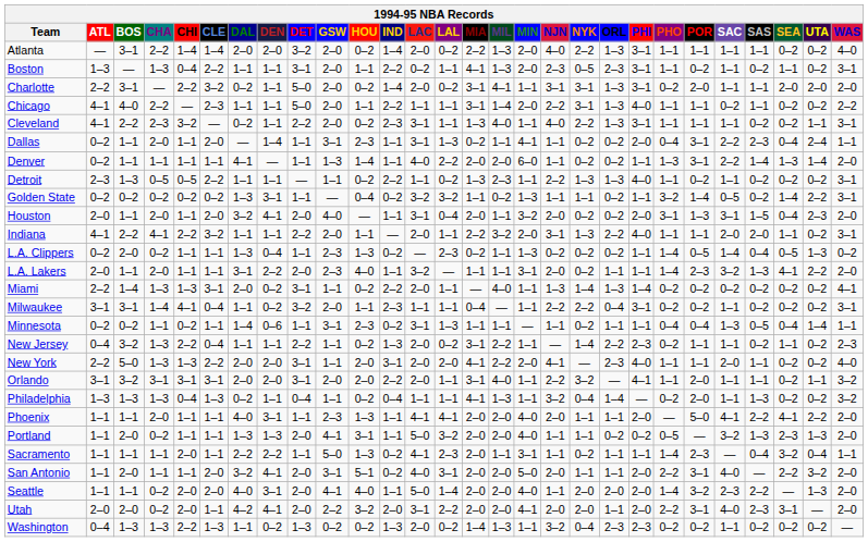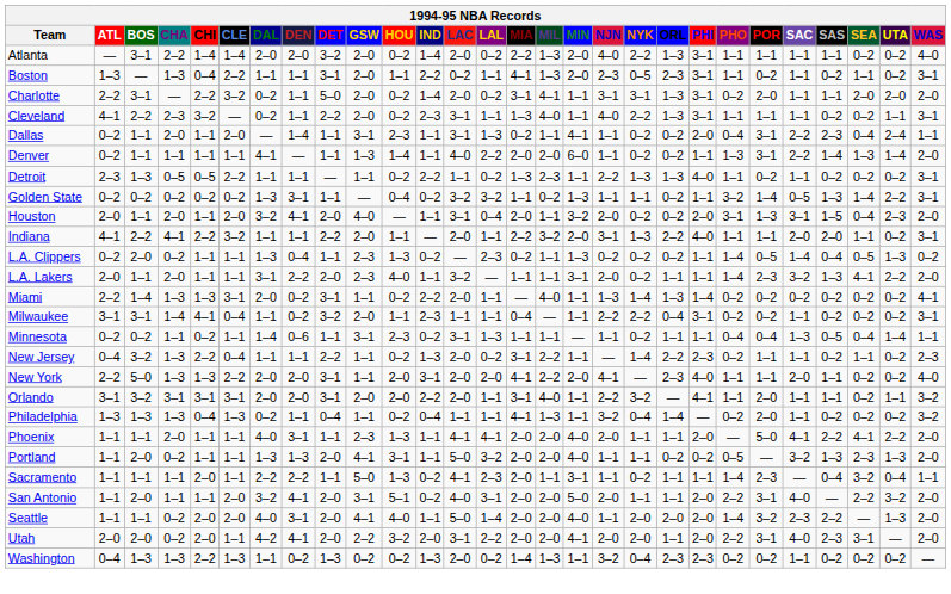 <table class="wikitable" style="font-size:95%; text-align:center;">
 <tr>
 <th colspan=28>1994-95 NBA Records</th>
 </tr>
 <tr>
 <th width=100>Team</th>
 <th style="background:#FF0000;color:#FFFFFF;width=35">ATL</th>
 <th style="background:#006400;color:#FFFFFF;width=35">BOS</th>
 <th style="background:#008080;color:#800080;width=35">CHA</th>
 <th style="background:#FF0000;color:#000000;width=35">CHI</th>
 <th style="background:#000000;color:#5787DC;width=35">CLE</th>
 <th style="background:#00008B;color:#008000;width=35">DAL</th>
 <th style="background:#141A44;color:#BC2224;width=35">DEN</th>
 <th style="background:#0000FF;color:#FF0000;width=35">DET</th>
 <th style="background:#0000FF;color:#FFD700;width=35">GSW</th>
 <th style="background:#FF0000;color:#FFD700;width=35">HOU</th>
 <th style="background:#000080;color:#FFD700;width=35">IND</th>
 <th style="background:#F9160D;color:#1A2E8B;width=35">LAC</th>
 <th style="background:#800080;color:#FFD700;width=35">LAL</th>
 <th style="background:#000000;color:#8B0000;width=35">MIA</th>
 <th style="background:#00471B;color:#5C378A;width=35">MIL</th>
 <th style="background:#0000FF;color:#228B22;width=35">MIN</th>
 <th style="background:#DC143C;color:#0000CD;width=35">NJN</th>
 <th style="background:#0000FF;color:#FF8C00;width=35">NYK</th>
 <th style="background:#0000FF;color:#000000;width=35">ORL</th>
 <th style="background:#FF0000;color:#0000FF;width=35">PHI</th>
 <th style="background:#800080;color:#FF4500;width=35">PHO</th>
 <th style="background:#000000;color:#FF0000;width=35">POR</th>
 <th style="background:#6846A8;color:#FFFFFF;width=35">SAC</th>
 <th style="background:#000000;color:#C0C0C0;width=35">SAS</th>
 <th style="background:#005831;color:#FFC322;width=35">SEA</th>
 <th style="background:#36004A;color:#FFFF00;width=35">UTA</th>
 <th style="background:#DC143C;color:#0000CD;width=35">WAS</th>
 </tr>
 <tr>
 <td style="text-align:left;">Atlanta</td>
 <td>—</td>
 <td>3–1</td>
 <td>2–2</td>
 <td>1–4</td>
 <td>1–4</td>
 <td>2–0</td>
 <td>2–0</td>
 <td>3–2</td>
 <td>2–0</td>
 <td>0–2</td>
 <td>1–4</td>
 <td>2–0</td>
 <td>0–2</td>
 <td>2–2</td>
 <td>1–3</td>
 <td>2–0</td>
 <td>4–0</td>
 <td>2–2</td>
 <td>1–3</td>
 <td>3–1</td>
 <td>1–1</td>
 <td>1–1</td>
 <td>1–1</td>
 <td>1–1</td>
 <td>0–2</td>
 <td>0–2</td>
 <td>4–0</td>
 </tr>
 <tr>
 <td style="text-align:left;"><a href='#'>Boston</a></td>
 <td>1–3</td>
 <td>—</td>
 <td>1–3</td>
 <td>0–4</td>
 <td>2–2</td>
 <td>1–1</td>
 <td>1–1</td>
 <td>3–1</td>
 <td>2–0</td>
 <td>1–1</td>
 <td>2–2</td>
 <td>0–2</td>
 <td>1–1</td>
 <td>4–1</td>
 <td>1–3</td>
 <td>2–0</td>
 <td>2–3</td>
 <td>0–5</td>
 <td>2–3</td>
 <td>3–1</td>
 <td>1–1</td>
 <td>0–2</td>
 <td>1–1</td>
 <td>0–2</td>
 <td>1–1</td>
 <td>0–2</td>
 <td>3–1</td>
 </tr>
 <tr>
 <td style="text-align:left;"><a href='#'>Charlotte</a></td>
 <td>2–2</td>
 <td>3–1</td>
 <td>—</td>
 <td>2–2</td>
 <td>3–2</td>
 <td>0–2</td>
 <td>1–1</td>
 <td>5–0</td>
 <td>2–0</td>
 <td>0–2</td>
 <td>1–4</td>
 <td>2–0</td>
 <td>0–2</td>
 <td>3–1</td>
 <td>4–1</td>
 <td>1–1</td>
 <td>3–1</td>
 <td>3–1</td>
 <td>1–3</td>
 <td>3–1</td>
 <td>0–2</td>
 <td>2–0</td>
 <td>1–1</td>
 <td>1–1</td>
 <td>2–0</td>
 <td>2–0</td>
 <td>2–0</td>
-</tr>
-<tr>
-<td style="text-align:left;"><a href='#'>Chicago</a></td>
-<td>4–1</td>
-<td>4–0</td>
-<td>2–2</td>
-<td>—</td>
-<td>2–3</td>
-<td>1–1</td>
-<td>1–1</td>
-<td>5–0</td>
-<td>2–0</td>
-<td>1–1</td>
-<td>2–2</td>
-<td>1–1</td>
-<td>1–1</td>
-<td>3–1</td>
-<td>1–4</td>
-<td>2–0</td>
-<td>2–2</td>
-<td>3–1</td>
-<td>1–3</td>
-<td>4–0</td>
-<td>1–1</td>
-<td>1–1</td>
-<td>0–2</td>
-<td>1–1</td>
-<td>0–2</td>
-<td>0–2</td>
-<td>2–2</td>
 </tr>
 <tr>
 <td style="text-align:left;"><a href='#'>Cleveland</a></td>
 <td>4–1</td>
 <td>2–2</td>
 <td>2–3</td>
 <td>3–2</td>
 <td>—</td>
 <td>0–2</td>
 <td>1–1</td>
 <td>2–2</td>
 <td>2–0</td>
 <td>0–2</td>
 <td>2–3</td>
 <td>3–1</td>
 <td>1–1</td>
 <td>1–3</td>
 <td>4–0</td>
 <td>1–1</td>
 <td>4–0</td>
 <td>2–2</td>
 <td>1–3</td>
 <td>3–1</td>
 <td>1–1</td>
 <td>1–1</td>
 <td>1–1</td>
 <td>0–2</td>
 <td>0–2</td>
 <td>1–1</td>
 <td>3–1</td>
 </tr>
 <tr>
 <td style="text-align:left;"><a href='#'>Dallas</a></td>
 <td>0–2</td>
 <td>1–1</td>
 <td>2–0</td>
 <td>1–1</td>
 <td>2–0</td>
 <td>—</td>
 <td>1–4</td>
 <td>1–1</td>
 <td>3–1</td>
 <td>2–3</td>
 <td>1–1</td>
 <td>3–1</td>
 <td>1–3</td>
 <td>0–2</td>
 <td>1–1</td>
 <td>4–1</td>
 <td>1–1</td>
 <td>0–2</td>
 <td>0–2</td>
 <td>2–0</td>
 <td>0–4</td>
 <td>3–1</td>
 <td>2–2</td>
 <td>2–3</td>
 <td>0–4</td>
 <td>2–4</td>
 <td>1–1</td>
 </tr>
 <tr>
 <td style="text-align:left;"><a href='#'>Denver</a></td>
 <td>0–2</td>
 <td>1–1</td>
 <td>1–1</td>
 <td>1–1</td>
 <td>1–1</td>
 <td>4–1</td>
 <td>—</td>
 <td>1–1</td>
 <td>1–3</td>
 <td>1–4</td>
 <td>1–1</td>
 <td>4–0</td>
 <td>2–2</td>
 <td>2–0</td>
 <td>2–0</td>
 <td>6–0</td>
 <td>1–1</td>
 <td>0–2</td>
 <td>0–2</td>
 <td>1–1</td>
 <td>1–3</td>
 <td>3–1</td>
 <td>2–2</td>
 <td>1–4</td>
 <td>1–3</td>
 <td>1–4</td>
 <td>2–0</td>
 </tr>
 <tr>
 <td style="text-align:left;"><a href='#'>Detroit</a></td>
 <td>2–3</td>
 <td>1–3</td>
 <td>0–5</td>
 <td>0–5</td>
 <td>2–2</td>
 <td>1–1</td>
 <td>1–1</td>
 <td>—</td>
 <td>1–1</td>
 <td>0–2</td>
 <td>2–2</td>
 <td>1–1</td>
 <td>0–2</td>
 <td>1–3</td>
 <td>2–3</td>
 <td>1–1</td>
 <td>2–2</td>
 <td>1–3</td>
 <td>1–3</td>
 <td>4–0</td>
 <td>1–1</td>
 <td>0–2</td>
 <td>1–1</td>
 <td>0–2</td>
 <td>0–2</td>
 <td>0–2</td>
 <td>3–1</td>
 </tr>
 <tr>
 <td style="text-align:left;"><a href='#'>Golden State</a></td>
 <td>0–2</td>
 <td>0–2</td>
 <td>0–2</td>
 <td>0–2</td>
 <td>0–2</td>
 <td>1–3</td>
 <td>3–1</td>
 <td>1–1</td>
 <td>—</td>
 <td>0–4</td>
 <td>0–2</td>
 <td>3–2</td>
 <td>3–2</td>
 <td>1–1</td>
 <td>0–2</td>
 <td>1–3</td>
 <td>1–1</td>
 <td>1–1</td>
 <td>0–2</td>
 <td>1–1</td>
 <td>3–2</td>
 <td>1–4</td>
 <td>0–5</td>
-<td>0–2</td>
+<td>1–3</td>
 <td>1–4</td>
 <td>2–2</td>
 <td>3–1</td>
 </tr>
 <tr>
 <td style="text-align:left;"><a href='#'>Houston</a></td>
 <td>2–0</td>
 <td>1–1</td>
 <td>2–0</td>
 <td>1–1</td>
 <td>2–0</td>
 <td>3–2</td>
 <td>4–1</td>
 <td>2–0</td>
 <td>4–0</td>
 <td>—</td>
 <td>1–1</td>
 <td>3–1</td>
 <td>0–4</td>
 <td>2–0</td>
 <td>1–1</td>
 <td>3–2</td>
 <td>2–0</td>
 <td>0–2</td>
 <td>0–2</td>
 <td>2–0</td>
 <td>3–1</td>
 <td>1–3</td>
 <td>3–1</td>
 <td>1–5</td>
 <td>0–4</td>
 <td>2–3</td>
 <td>2–0</td>
 </tr>
 <tr>
 <td style="text-align:left;"><a href='#'>Indiana</a></td>
 <td>4–1</td>
 <td>2–2</td>
 <td>4–1</td>
 <td>2–2</td>
 <td>3–2</td>
 <td>1–1</td>
 <td>1–1</td>
 <td>2–2</td>
 <td>2–0</td>
 <td>1–1</td>
 <td>—</td>
 <td>2–0</td>
 <td>1–1</td>
 <td>2–2</td>
 <td>3–2</td>
 <td>2–0</td>
 <td>3–1</td>
 <td>1–3</td>
 <td>2–2</td>
 <td>4–0</td>
 <td>1–1</td>
 <td>1–1</td>
 <td>2–0</td>
 <td>2–0</td>
 <td>1–1</td>
 <td>0–2</td>
 <td>3–1</td>
 </tr>
 <tr>
 <td style="text-align:left;"><a href='#'>L.A. Clippers</a></td>
 <td>0–2</td>
 <td>2–0</td>
 <td>0–2</td>
 <td>1–1</td>
 <td>1–1</td>
 <td>1–3</td>
 <td>0–4</td>
 <td>1–1</td>
 <td>2–3</td>
 <td>1–3</td>
 <td>0–2</td>
 <td>—</td>
 <td>2–3</td>
 <td>0–2</td>
 <td>1–1</td>
 <td>1–3</td>
 <td>0–2</td>
 <td>0–2</td>
 <td>0–2</td>
 <td>1–1</td>
 <td>1–4</td>
 <td>0–5</td>
 <td>1–4</td>
 <td>0–4</td>
 <td>0–5</td>
 <td>1–3</td>
 <td>0–2</td>
 </tr>
 <tr>
 <td style="text-align:left;"><a href='#'>L.A. Lakers</a></td>
 <td>2–0</td>
 <td>1–1</td>
 <td>2–0</td>
 <td>1–1</td>
 <td>1–1</td>
 <td>3–1</td>
 <td>2–2</td>
 <td>2–0</td>
 <td>2–3</td>
 <td>4–0</td>
 <td>1–1</td>
 <td>3–2</td>
 <td>—</td>
 <td>1–1</td>
 <td>1–1</td>
 <td>3–1</td>
 <td>2–0</td>
 <td>0–2</td>
 <td>1–1</td>
 <td>1–1</td>
 <td>1–4</td>
 <td>2–3</td>
 <td>3–2</td>
 <td>1–3</td>
 <td>4–1</td>
 <td>2–2</td>
 <td>2–0</td>
 </tr>
 <tr>
 <td style="text-align:left;"><a href='#'>Miami</a></td>
 <td>2–2</td>
 <td>1–4</td>
 <td>1–3</td>
 <td>1–3</td>
 <td>3–1</td>
 <td>2–0</td>
 <td>0–2</td>
 <td>3–1</td>
 <td>1–1</td>
 <td>0–2</td>
 <td>2–2</td>
 <td>2–0</td>
 <td>1–1</td>
 <td>—</td>
 <td>4–0</td>
 <td>1–1</td>
 <td>1–3</td>
 <td>1–4</td>
 <td>1–3</td>
 <td>1–4</td>
 <td>0–2</td>
 <td>0–2</td>
 <td>0–2</td>
 <td>0–2</td>
 <td>0–2</td>
 <td>0–2</td>
 <td>4–1</td>
 </tr>
 <tr>
 <td style="text-align:left;"><a href='#'>Milwaukee</a></td>
 <td>3–1</td>
 <td>3–1</td>
 <td>1–4</td>
 <td>4–1</td>
 <td>0–4</td>
 <td>1–1</td>
 <td>0–2</td>
 <td>3–2</td>
 <td>2–0</td>
 <td>1–1</td>
 <td>2–3</td>
 <td>1–1</td>
 <td>1–1</td>
 <td>0–4</td>
 <td>—</td>
 <td>1–1</td>
 <td>2–2</td>
 <td>2–2</td>
 <td>0–4</td>
 <td>3–1</td>
 <td>0–2</td>
 <td>0–2</td>
 <td>1–1</td>
 <td>0–2</td>
 <td>0–2</td>
 <td>0–2</td>
 <td>3–1</td>
 </tr>
 <tr>
 <td style="text-align:left;"><a href='#'>Minnesota</a></td>
 <td>0–2</td>
 <td>0–2</td>
 <td>1–1</td>
 <td>0–2</td>
 <td>1–1</td>
 <td>1–4</td>
 <td>0–6</td>
 <td>1–1</td>
 <td>3–1</td>
 <td>2–3</td>
 <td>0–2</td>
 <td>3–1</td>
 <td>1–3</td>
 <td>1–1</td>
 <td>1–1</td>
 <td>—</td>
 <td>1–1</td>
 <td>0–2</td>
 <td>1–1</td>
 <td>1–1</td>
 <td>0–4</td>
 <td>0–4</td>
 <td>1–3</td>
 <td>0–5</td>
 <td>0–4</td>
 <td>1–4</td>
 <td>1–1</td>
 </tr>
 <tr>
 <td style="text-align:left;"><a href='#'>New Jersey</a></td>
 <td>0–4</td>
 <td>3–2</td>
 <td>1–3</td>
 <td>2–2</td>
 <td>0–4</td>
 <td>1–1</td>
 <td>1–1</td>
 <td>2–2</td>
 <td>1–1</td>
 <td>0–2</td>
 <td>1–3</td>
 <td>2–0</td>
 <td>0–2</td>
 <td>3–1</td>
 <td>2–2</td>
 <td>1–1</td>
 <td>—</td>
 <td>1–4</td>
 <td>2–2</td>
 <td>2–3</td>
 <td>0–2</td>
 <td>1–1</td>
 <td>1–1</td>
 <td>0–2</td>
 <td>1–1</td>
 <td>0–2</td>
 <td>2–3</td>
 </tr>
 <tr>
 <td style="text-align:left;"><a href='#'>New York</a></td>
 <td>2–2</td>
 <td>5–0</td>
 <td>1–3</td>
 <td>1–3</td>
 <td>2–2</td>
 <td>2–0</td>
 <td>2–0</td>
 <td>3–1</td>
 <td>1–1</td>
 <td>2–0</td>
 <td>3–1</td>
 <td>2–0</td>
 <td>2–0</td>
 <td>4–1</td>
 <td>2–2</td>
 <td>2–0</td>
 <td>4–1</td>
 <td>—</td>
 <td>2–3</td>
 <td>4–0</td>
 <td>1–1</td>
 <td>1–1</td>
 <td>2–0</td>
 <td>1–1</td>
 <td>0–2</td>
 <td>0–2</td>
 <td>4–0</td>
 </tr>
 <tr>
 <td style="text-align:left;"><a href='#'>Orlando</a></td>
 <td>3–1</td>
 <td>3–2</td>
 <td>3–1</td>
 <td>3–1</td>
 <td>3–1</td>
 <td>2–0</td>
 <td>2–0</td>
 <td>3–1</td>
 <td>2–0</td>
 <td>2–0</td>
 <td>2–2</td>
 <td>2–0</td>
 <td>1–1</td>
 <td>3–1</td>
 <td>4–0</td>
 <td>1–1</td>
 <td>2–2</td>
 <td>3–2</td>
 <td>—</td>
 <td>4–1</td>
 <td>1–1</td>
 <td>2–0</td>
 <td>1–1</td>
 <td>1–1</td>
 <td>0–2</td>
 <td>1–1</td>
 <td>3–2</td>
 </tr>
 <tr>
 <td style="text-align:left;"><a href='#'>Philadelphia</a></td>
 <td>1–3</td>
 <td>1–3</td>
 <td>1–3</td>
 <td>0–4</td>
 <td>1–3</td>
 <td>0–2</td>
 <td>1–1</td>
 <td>0–4</td>
 <td>1–1</td>
 <td>0–2</td>
 <td>0–4</td>
 <td>1–1</td>
 <td>1–1</td>
 <td>4–1</td>
 <td>1–3</td>
 <td>1–1</td>
 <td>3–2</td>
 <td>0–4</td>
 <td>1–4</td>
 <td>—</td>
 <td>0–2</td>
 <td>2–0</td>
 <td>1–1</td>
-<td>1–3</td>
+<td>0–2</td>
 <td>0–2</td>
 <td>0–2</td>
 <td>3–2</td>
 </tr>
 <tr>
 <td style="text-align:left;"><a href='#'>Phoenix</a></td>
 <td>1–1</td>
 <td>1–1</td>
 <td>2–0</td>
 <td>1–1</td>
 <td>1–1</td>
 <td>4–0</td>
 <td>3–1</td>
 <td>1–1</td>
 <td>2–3</td>
 <td>1–3</td>
 <td>1–1</td>
 <td>4–1</td>
 <td>4–1</td>
 <td>2–0</td>
 <td>2–0</td>
 <td>4–0</td>
 <td>2–0</td>
 <td>1–1</td>
 <td>1–1</td>
 <td>2–0</td>
 <td>—</td>
 <td>5–0</td>
 <td>4–1</td>
 <td>2–2</td>
 <td>4–1</td>
 <td>2–2</td>
 <td>2–0</td>
 </tr>
 <tr>
 <td style="text-align:left;"><a href='#'>Portland</a></td>
 <td>1–1</td>
 <td>2–0</td>
 <td>0–2</td>
 <td>1–1</td>
 <td>1–1</td>
 <td>1–3</td>
 <td>1–3</td>
 <td>2–0</td>
 <td>4–1</td>
 <td>3–1</td>
 <td>1–1</td>
 <td>5–0</td>
 <td>3–2</td>
 <td>2–0</td>
 <td>2–0</td>
 <td>4–0</td>
 <td>1–1</td>
 <td>1–1</td>
 <td>0–2</td>
 <td>0–2</td>
 <td>0–5</td>
 <td>—</td>
 <td>3–2</td>
 <td>1–3</td>
 <td>2–3</td>
 <td>1–3</td>
 <td>2–0</td>
 </tr>
 <tr>
 <td style="text-align:left;"><a href='#'>Sacramento</a></td>
 <td>1–1</td>
 <td>1–1</td>
 <td>1–1</td>
 <td>2–0</td>
 <td>1–1</td>
 <td>2–2</td>
 <td>2–2</td>
 <td>1–1</td>
 <td>5–0</td>
 <td>1–3</td>
 <td>0–2</td>
 <td>4–1</td>
 <td>2–3</td>
 <td>2–0</td>
 <td>1–1</td>
 <td>3–1</td>
 <td>1–1</td>
 <td>0–2</td>
 <td>1–1</td>
 <td>1–1</td>
 <td>1–4</td>
 <td>2–3</td>
 <td>—</td>
 <td>0–4</td>
 <td>3–2</td>
 <td>0–4</td>
 <td>1–1</td>
 </tr>
 <tr>
 <td style="text-align:left;"><a href='#'>San Antonio</a></td>
 <td>1–1</td>
 <td>2–0</td>
 <td>1–1</td>
 <td>1–1</td>
 <td>2–0</td>
 <td>3–2</td>
 <td>4–1</td>
 <td>2–0</td>
 <td>3–1</td>
 <td>5–1</td>
 <td>0–2</td>
 <td>4–0</td>
 <td>3–1</td>
 <td>2–0</td>
 <td>2–0</td>
 <td>5–0</td>
 <td>2–0</td>
 <td>1–1</td>
 <td>1–1</td>
 <td>2–0</td>
 <td>2–2</td>
 <td>3–1</td>
 <td>4–0</td>
 <td>—</td>
 <td>2–2</td>
 <td>3–2</td>
 <td>2–0</td>
 </tr>
 <tr>
 <td style="text-align:left;"><a href='#'>Seattle</a></td>
 <td>1–1</td>
 <td>1–1</td>
 <td>0–2</td>
 <td>2–0</td>
 <td>2–0</td>
 <td>4–0</td>
 <td>3–1</td>
 <td>2–0</td>
 <td>4–1</td>
 <td>4–0</td>
 <td>1–1</td>
 <td>5–0</td>
 <td>1–4</td>
 <td>2–0</td>
 <td>2–0</td>
 <td>4–0</td>
 <td>1–1</td>
 <td>2–0</td>
 <td>2–0</td>
 <td>2–0</td>
 <td>1–4</td>
 <td>3–2</td>
 <td>2–3</td>
 <td>2–2</td>
 <td>—</td>
 <td>1–3</td>
 <td>2–0</td>
 </tr>
 <tr>
 <td style="text-align:left;"><a href='#'>Utah</a></td>
 <td>2–0</td>
 <td>2–0</td>
 <td>0–2</td>
 <td>2–0</td>
 <td>1–1</td>
 <td>4–2</td>
 <td>4–1</td>
 <td>2–0</td>
 <td>2–2</td>
 <td>3–2</td>
 <td>2–0</td>
 <td>3–1</td>
 <td>2–2</td>
 <td>2–0</td>
 <td>2–0</td>
 <td>4–1</td>
 <td>2–0</td>
 <td>2–0</td>
 <td>1–1</td>
 <td>2–0</td>
 <td>2–2</td>
 <td>3–1</td>
 <td>4–0</td>
 <td>2–3</td>
 <td>3–1</td>
 <td>—</td>
 <td>2–0</td>
 </tr>
 <tr>
 <td style="text-align:left;"><a href='#'>Washington</a></td>
 <td>0–4</td>
 <td>1–3</td>
 <td>1–3</td>
 <td>2–2</td>
 <td>1–3</td>
 <td>1–1</td>
 <td>0–2</td>
 <td>1–3</td>
 <td>0–2</td>
 <td>0–2</td>
 <td>1–3</td>
 <td>2–0</td>
 <td>0–2</td>
 <td>1–4</td>
 <td>1–3</td>
 <td>1–1</td>
 <td>3–2</td>
 <td>0–4</td>
 <td>2–3</td>
 <td>2–3</td>
 <td>0–2</td>
 <td>0–2</td>
 <td>1–1</td>
 <td>0–2</td>
 <td>0–2</td>
 <td>0–2</td>
 <td>—</td>
 </tr>
 </table>
